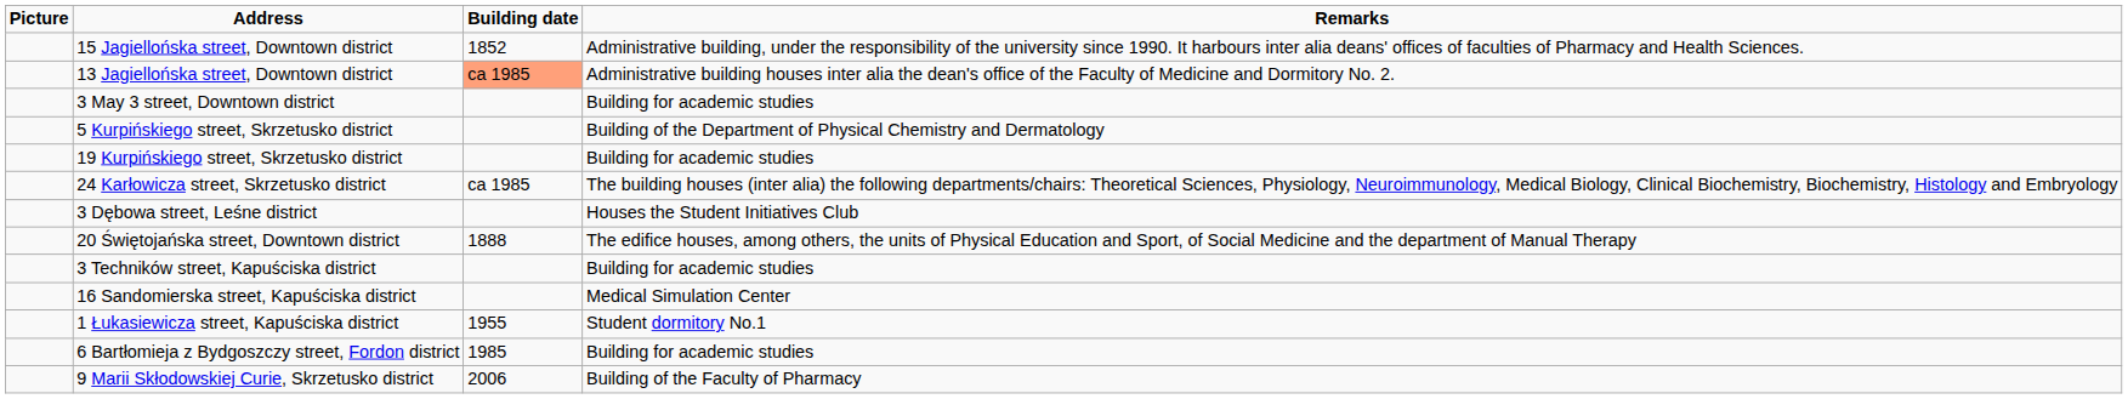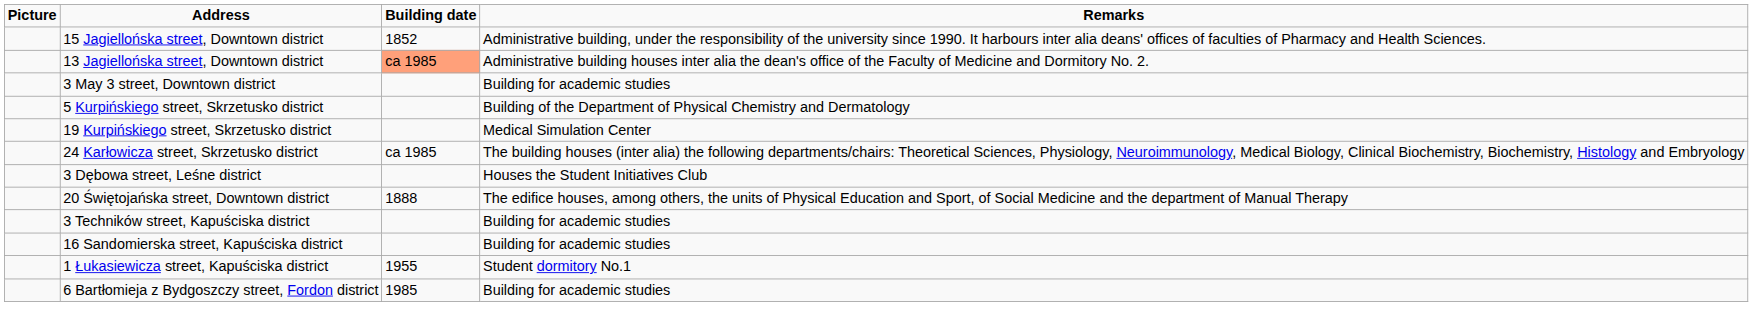 <table class="wikitable" width="">
 <tr align="center">
 <td><strong>Picture</strong></td>
 <td><strong>Address</strong></td>
 <td><strong>Building date</strong></td>
 <td><strong>Remarks</strong></td>
 </tr>
 <tr>
 <td></td>
 <td>15 <a href='#'>Jagiellońska street</a>, Downtown district</td>
 <td>1852</td>
 <td>Administrative building, under the responsibility of the university since 1990. It harbours inter alia deans' offices of faculties of Pharmacy and Health Sciences.</td>
 </tr>
 <tr>
 <td></td>
 <td>13 <a href='#'>Jagiellońska street</a>, Downtown district</td>
 <td style="background: lightsalmon;">ca 1985</td>
 <td>Administrative building houses inter alia the dean's office of the Faculty of Medicine and Dormitory No. 2.</td>
 </tr>
 <tr>
 <td></td>
 <td>3 May 3 street, Downtown district</td>
 <td></td>
 <td>Building for academic studies</td>
 </tr>
 <tr>
 <td></td>
 <td>5 <a href='#'>Kurpińskiego</a> street, Skrzetusko district</td>
 <td></td>
 <td>Building of the Department of Physical Chemistry and Dermatology</td>
 </tr>
 <tr>
 <td></td>
 <td>19 <a href='#'>Kurpińskiego</a> street, Skrzetusko district</td>
 <td></td>
-<td>Building for academic studies</td>
+<td>Medical Simulation Center</td>
 </tr>
 <tr>
 <td></td>
 <td>24 <a href='#'>Karłowicza</a> street, Skrzetusko district</td>
 <td>ca 1985</td>
 <td>The building houses (inter alia) the following departments/chairs: Theoretical Sciences, Physiology, <a href='#'>Neuroimmunology</a>, Medical Biology, Clinical Biochemistry, Biochemistry, <a href='#'>Histology</a> and Embryology</td>
 </tr>
 <tr>
 <td></td>
 <td>3 Dębowa street, Leśne district</td>
 <td></td>
 <td>Houses the Student Initiatives Club</td>
 </tr>
 <tr>
 <td></td>
 <td>20 Świętojańska street, Downtown district</td>
 <td>1888</td>
 <td>The edifice houses, among others, the units of Physical Education and Sport, of Social Medicine and the department of Manual Therapy</td>
 </tr>
 <tr>
 <td></td>
 <td>3 Techników street, Kapuściska district</td>
 <td></td>
 <td>Building for academic studies</td>
 </tr>
 <tr>
 <td></td>
 <td>16 Sandomierska street, Kapuściska district</td>
 <td></td>
-<td>Medical Simulation Center</td>
+<td>Building for academic studies</td>
 </tr>
 <tr>
 <td></td>
 <td>1 <a href='#'>Łukasiewicza</a> street, Kapuściska district</td>
 <td>1955</td>
 <td>Student <a href='#'>dormitory</a> No.1</td>
 </tr>
 <tr>
 <td></td>
 <td>6 Bartłomieja z Bydgoszczy street, <a href='#'>Fordon</a> district</td>
 <td>1985</td>
 <td>Building for academic studies</td>
 </tr>
-<tr>
-<td></td>
-<td>9 <a href='#'>Marii Skłodowskiej Curie</a>, Skrzetusko district</td>
-<td>2006</td>
-<td>Building of the Faculty of Pharmacy</td>
-</tr>
 </table>
